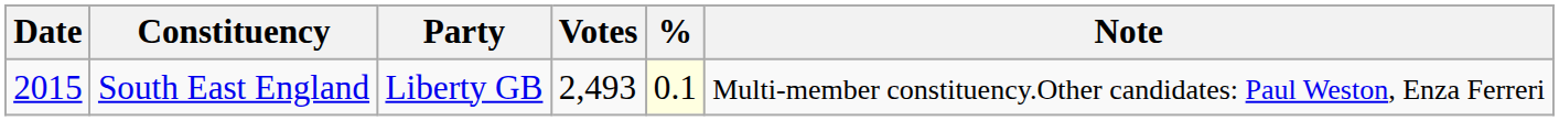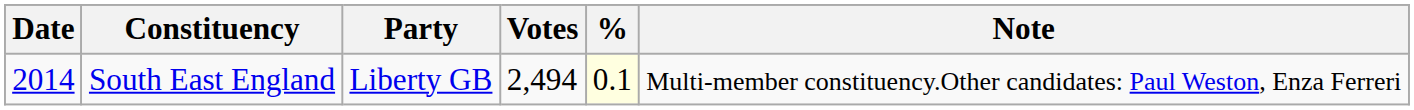 <table class="wikitable">
 <tr>
 <th>Date</th>
 <th>Constituency</th>
 <th>Party</th>
 <th>Votes</th>
 <th>%</th>
 <th>Note</th>
 </tr>
 <tr>
-<td><a href='#'>2015</a></td>
+<td><a href='#'>2014</a></td>
 <td><a href='#'>South East England</a></td>
 <td><a href='#'>Liberty GB</a></td>
-<td>2,493</td>
+<td>2,494</td>
 <td style="background: lightyellow;">0.1</td>
 <td><small>Multi-member constituency.</small><small>Other candidates: <a href='#'>Paul Weston</a>, Enza Ferreri</small></td>
 </tr>
 </table>
